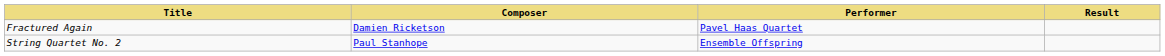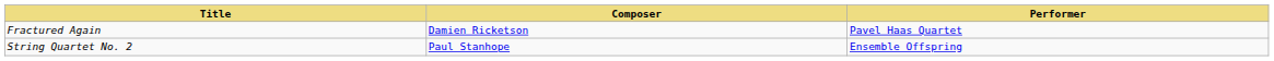 <table class="wikitable" width=100%>
 <tr>
 <th style="width:30%;background:#EEDD82;">Title</th>
 <th style="width:30%;background:#EEDD82;">Composer</th>
 <th style="width:30%;background:#EEDD82;">Performer</th>
-<th style="width:10%;background:#EEDD82;">Result<br></th>
 </tr>
 <tr>
 <td><em>Fractured Again</em></td>
 <td><a href='#'>Damien Ricketson</a></td>
 <td><a href='#'>Pavel Haas Quartet</a></td>
-<td></td>
 </tr>
 <tr>
 <td><em>String Quartet No. 2</em></td>
 <td><a href='#'>Paul Stanhope</a></td>
 <td><a href='#'>Ensemble Offspring</a></td>
-<td></td>
 </tr>
 </table>
